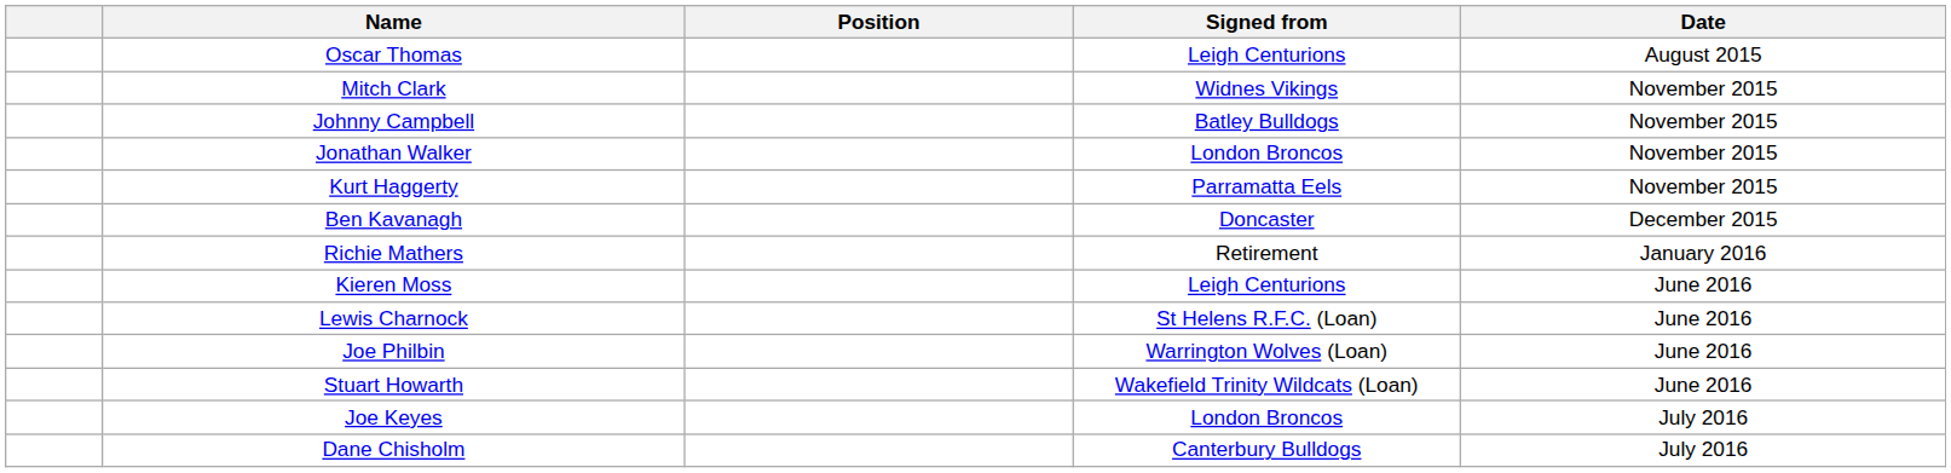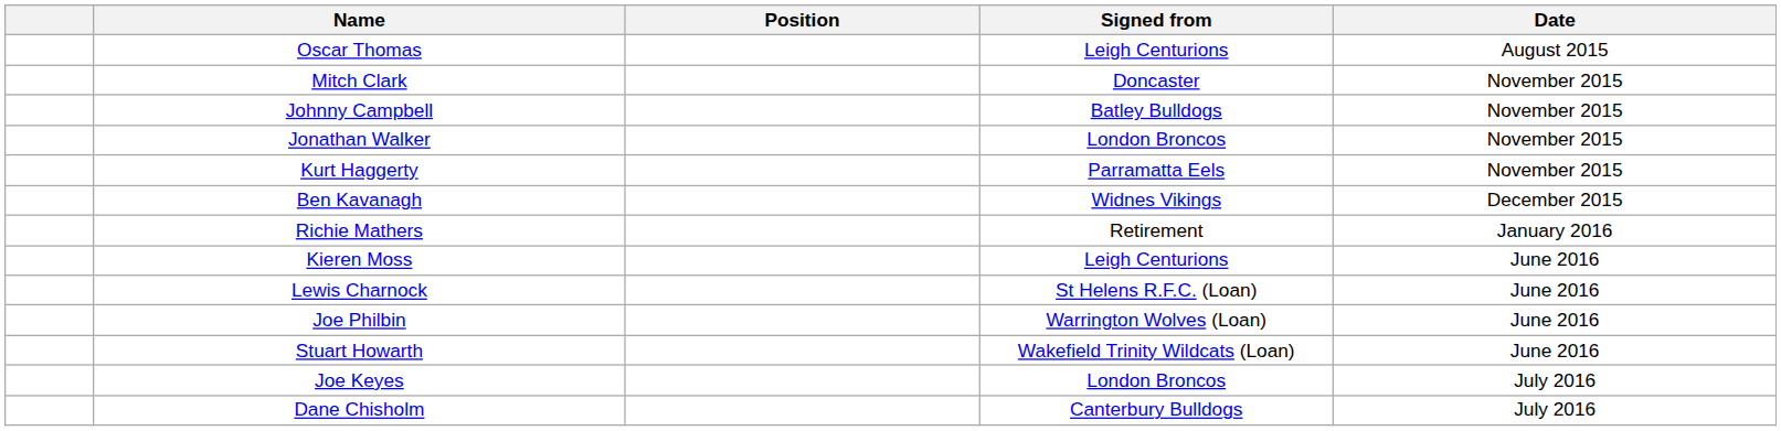 <table class="wikitable sortable"  style="width:100%; font-size:85%;">
 <tr style="background:#efefef;">
 <th width=5%></th>
 <th width=30%>Name</th>
 <th !width=30%>Position</th>
 <th width=20%>Signed from</th>
 <th width=25%>Date</th>
 </tr>
 <tr style="background:#fff;">
 <td align=center></td>
 <td align=center><a href='#'>Oscar Thomas</a></td>
 <td align=center></td>
 <td align=center><a href='#'>Leigh Centurions</a></td>
 <td align=center>August 2015</td>
 </tr>
 <tr style="background:#fff;">
 <td align=center></td>
 <td align=center><a href='#'>Mitch Clark</a></td>
 <td align=center></td>
-<td align=center><a href='#'>Widnes Vikings</a></td>
+<td align=center><a href='#'>Doncaster</a></td>
 <td align=center>November 2015</td>
 </tr>
 <tr style="background:#fff;">
 <td align=center></td>
 <td align=center><a href='#'>Johnny Campbell</a></td>
 <td align=center></td>
 <td align=center><a href='#'>Batley Bulldogs</a></td>
 <td align=center>November 2015</td>
 </tr>
 <tr style="background:#fff;">
 <td align=center></td>
 <td align=center><a href='#'>Jonathan Walker</a></td>
 <td align=center></td>
 <td align=center><a href='#'>London Broncos</a></td>
 <td align=center>November 2015</td>
 </tr>
 <tr style="background:#fff;">
 <td align=center></td>
 <td align=center><a href='#'>Kurt Haggerty</a></td>
 <td align=center></td>
 <td align=center><a href='#'>Parramatta Eels</a></td>
 <td align=center>November 2015</td>
 </tr>
 <tr style="background:#fff;">
 <td align=center></td>
 <td align=center><a href='#'>Ben Kavanagh</a></td>
 <td align=center></td>
-<td align=center><a href='#'>Doncaster</a></td>
+<td align=center><a href='#'>Widnes Vikings</a></td>
 <td align=center>December 2015</td>
 </tr>
 <tr style="background:#fff;">
 <td align=center></td>
 <td align=center><a href='#'>Richie Mathers</a></td>
 <td align=center></td>
 <td align=center>Retirement</td>
 <td align=center>January 2016</td>
 </tr>
 <tr style="background:#fff;">
 <td align=center></td>
 <td align=center><a href='#'>Kieren Moss</a></td>
 <td align=center></td>
 <td align=center><a href='#'>Leigh Centurions</a></td>
 <td align=center>June 2016</td>
 </tr>
 <tr style="background:#fff;">
 <td align=center></td>
 <td align=center><a href='#'>Lewis Charnock</a></td>
 <td align=center></td>
 <td align=center><a href='#'>St Helens R.F.C.</a> (Loan)</td>
 <td align=center>June 2016</td>
 </tr>
 <tr style="background:#fff;">
 <td align=center></td>
 <td align=center><a href='#'>Joe Philbin</a></td>
 <td align=center></td>
 <td align=center><a href='#'>Warrington Wolves</a> (Loan)</td>
 <td align=center>June 2016</td>
 </tr>
 <tr style="background:#fff;">
 <td align=center></td>
 <td align=center><a href='#'>Stuart Howarth</a></td>
 <td align=center></td>
 <td align=center><a href='#'>Wakefield Trinity Wildcats</a> (Loan)</td>
 <td align=center>June 2016</td>
 </tr>
 <tr style="background:#fff;">
 <td align=center></td>
 <td align=center><a href='#'>Joe Keyes</a></td>
 <td align=center></td>
 <td align=center><a href='#'>London Broncos</a></td>
 <td align=center>July 2016</td>
 </tr>
 <tr style="background:#fff;">
 <td align=center></td>
 <td align=center><a href='#'>Dane Chisholm</a></td>
 <td align=center></td>
 <td align=center><a href='#'>Canterbury Bulldogs</a></td>
 <td align=center>July 2016</td>
 </tr>
 </table>
